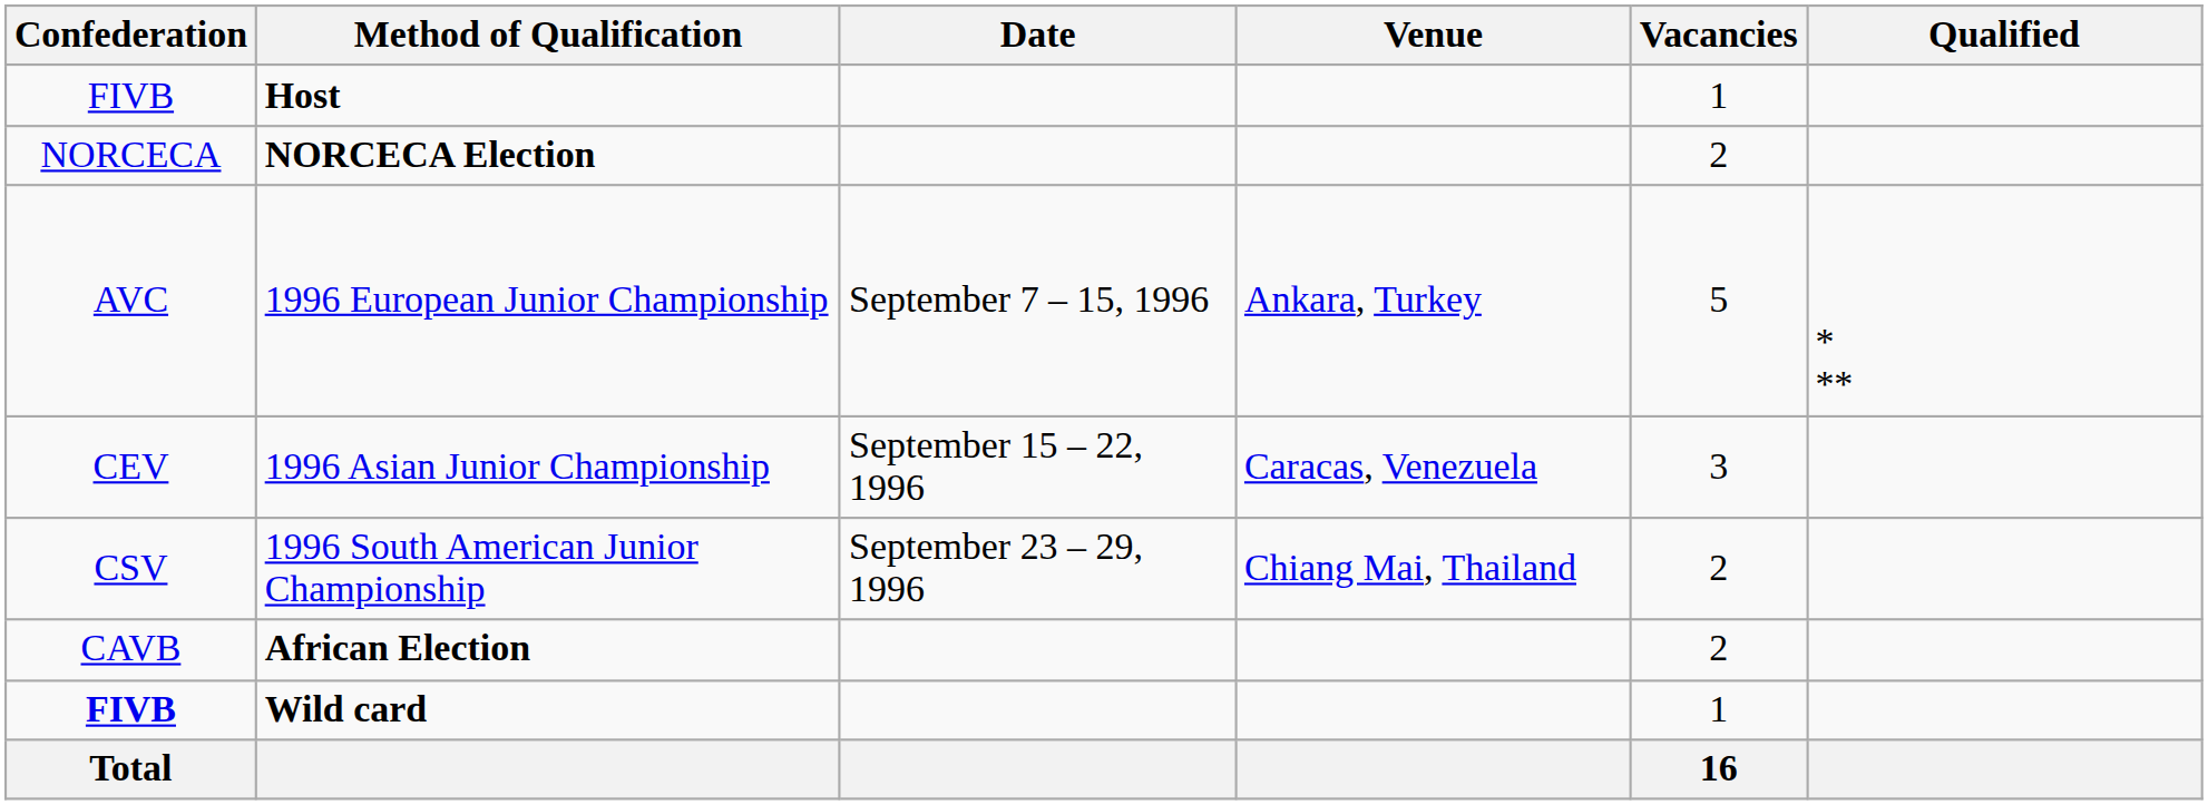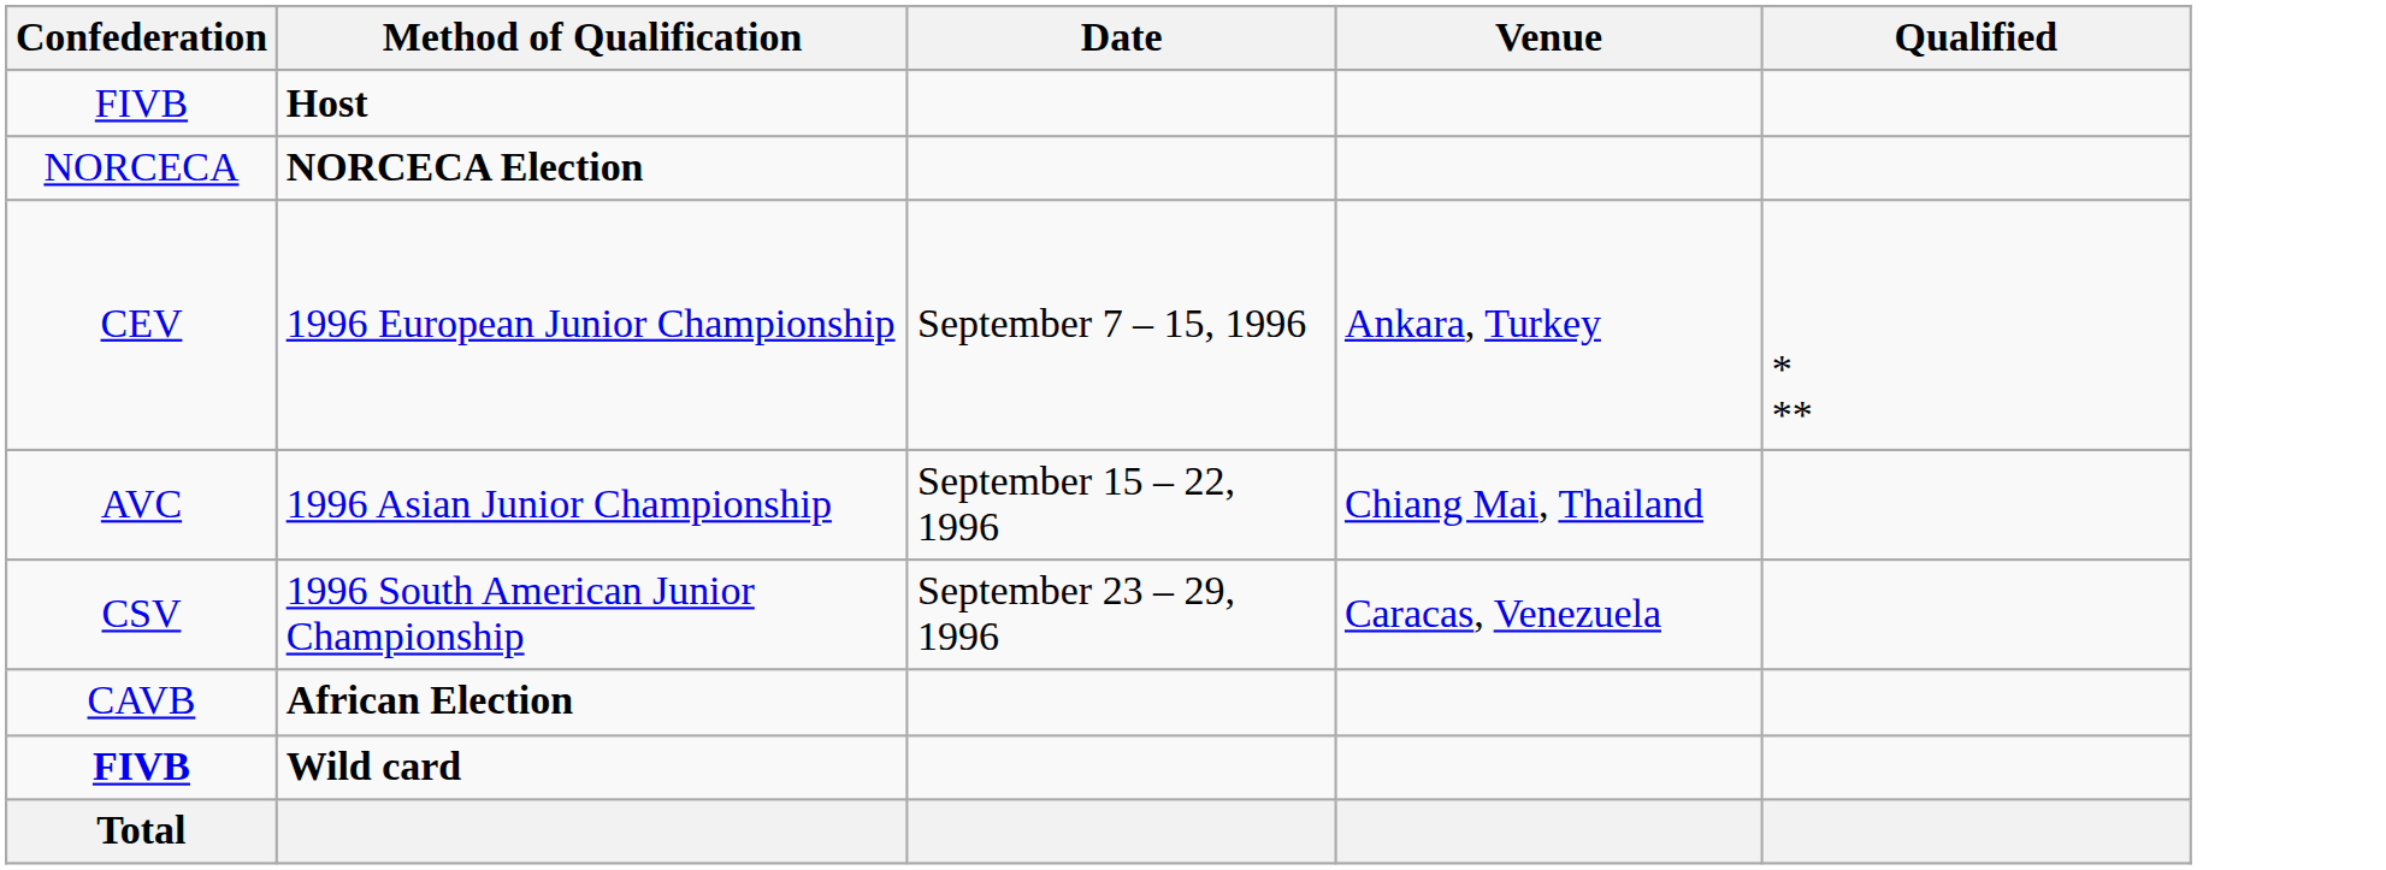 <table class="wikitable">
 <tr>
 <th width=50>Confederation</th>
 <th width=240>Method of Qualification</th>
 <th width=160>Date</th>
 <th width=160>Venue</th>
-<th width=60>Vacancies</th>
 <th width=160>Qualified</th>
 </tr>
 <tr>
 <td align=center><a href='#'>FIVB</a></td>
 <td><strong>Host</strong></td>
 <td></td>
 <td></td>
-<td style="text-align:center;">1</td>
 <td></td>
 </tr>
 <tr>
 <td align=center><a href='#'>NORCECA</a></td>
 <td><strong>NORCECA Election</strong></td>
 <td></td>
 <td></td>
-<td style="text-align:center;">2</td>
 <td><br></td>
 </tr>
 <tr>
-<td align=center><a href='#'>AVC</a></td>
+<td align=center><a href='#'>CEV</a></td>
 <td><a href='#'>1996 European Junior Championship</a></td>
 <td>September 7 – 15, 1996</td>
 <td> <a href='#'>Ankara</a>, <a href='#'>Turkey</a></td>
-<td style="text-align:center;">5</td>
 <td><br><br><br>*<br>**</td>
 </tr>
 <tr>
-<td align=center><a href='#'>CEV</a></td>
+<td align=center><a href='#'>AVC</a></td>
 <td><a href='#'>1996 Asian Junior Championship</a></td>
 <td>September 15 – 22, 1996</td>
-<td> <a href='#'>Caracas</a>, <a href='#'>Venezuela</a></td>
-<td style="text-align:center;">3</td>
+<td> <a href='#'>Chiang Mai</a>, <a href='#'>Thailand</a></td>
 <td><br><br></td>
 </tr>
 <tr>
 <td align=center><a href='#'>CSV</a></td>
 <td><a href='#'>1996 South American Junior Championship</a></td>
 <td>September 23 – 29, 1996</td>
-<td> <a href='#'>Chiang Mai</a>, <a href='#'>Thailand</a></td>
-<td style="text-align:center;">2</td>
+<td> <a href='#'>Caracas</a>, <a href='#'>Venezuela</a></td>
 <td><br></td>
 </tr>
 <tr>
 <td align=center><a href='#'>CAVB</a></td>
 <td><strong>African Election</strong></td>
 <td></td>
 <td></td>
-<td style="text-align:center;">2</td>
 <td><br></td>
 </tr>
 <tr>
 <td align=center><strong><a href='#'>FIVB</a></strong></td>
 <td><strong>Wild card</strong></td>
 <td></td>
 <td></td>
-<td style="text-align:center;">1</td>
 <td></td>
 </tr>
 <tr>
 <th>Total</th>
 <th></th>
 <th></th>
 <th></th>
-<th>16</th>
 <th></th>
 </tr>
 </table>
